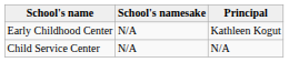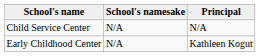 <table class="wikitable">
 <tr>
 <th style="background:#efefef;">School's name</th>
 <th style="background:#efefef;">School's namesake</th>
 <th style="background:#efefef;">Principal</th>
 </tr>
 <tr>
+<td>Child Service Center</td>
+<td>N/A</td>
+<td>N/A</td>
+</tr>
+<tr>
 <td>Early Childhood Center</td>
 <td>N/A</td>
 <td>Kathleen Kogut</td>
 </tr>
-<tr>
-<td>Child Service Center</td>
-<td>N/A</td>
-<td>N/A</td>
-</tr>
 </table>
